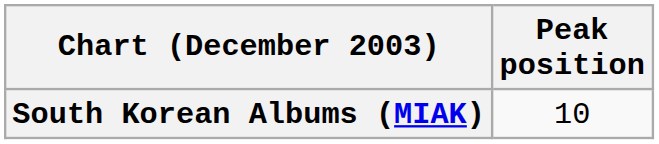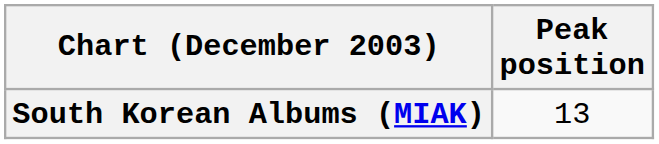 <table class="wikitable plainrowheaders">
 <tr>
 <th>Chart (December 2003)</th>
 <th>Peak<br>position</th>
 </tr>
 <tr>
 <th scope="row">South Korean Albums (<a href='#'>MIAK</a>)</th>
-<td style="text-align:center;">10</td>
+<td style="text-align:center;">13</td>
 </tr>
 </table>
